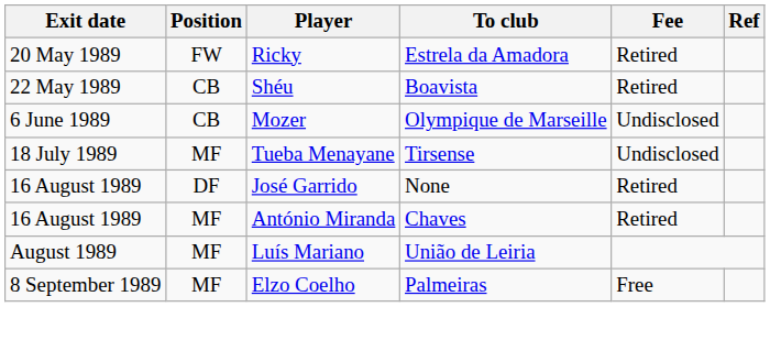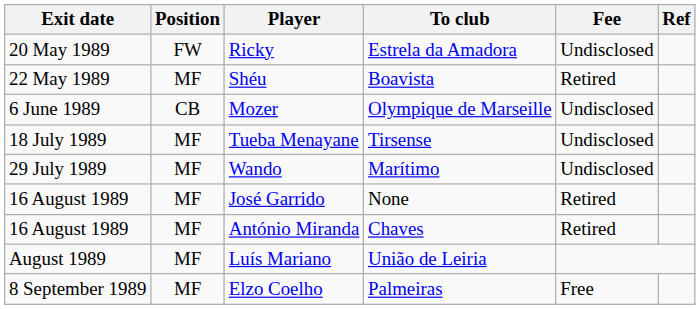 <table class="wikitable">
 <tr>
 <th>Exit date</th>
 <th>Position</th>
 <th>Player</th>
 <th>To club</th>
 <th>Fee</th>
 <th>Ref</th>
 </tr>
 <tr>
 <td>20 May 1989</td>
 <td style="text-align:center;">FW</td>
 <td style="text-align:left;"><a href='#'>Ricky</a></td>
 <td style="text-align:left;"><a href='#'>Estrela da Amadora</a></td>
-<td>Retired</td>
+<td>Undisclosed</td>
 <td></td>
 </tr>
 <tr>
 <td>22 May 1989</td>
-<td style="text-align:center;">CB</td>
+<td style="text-align:center;">MF</td>
 <td style="text-align:left;"><a href='#'>Shéu</a></td>
 <td style="text-align:left;"><a href='#'>Boavista</a></td>
 <td>Retired</td>
 <td></td>
 </tr>
 <tr>
 <td>6 June 1989</td>
 <td style="text-align:center;">CB</td>
 <td style="text-align:left;"><a href='#'>Mozer</a></td>
 <td style="text-align:left;"><a href='#'>Olympique de Marseille</a></td>
 <td>Undisclosed</td>
 <td></td>
 </tr>
 <tr>
 <td>18 July 1989</td>
 <td style="text-align:center;">MF</td>
 <td style="text-align:left;"><a href='#'>Tueba Menayane</a></td>
 <td style="text-align:left;"><a href='#'>Tirsense</a></td>
 <td>Undisclosed</td>
 <td></td>
 </tr>
 <tr>
+<td>29 July 1989</td>
+<td style="text-align:center;">MF</td>
+<td style="text-align:left;"><a href='#'>Wando</a></td>
+<td style="text-align:left;"><a href='#'>Marítimo</a></td>
+<td>Undisclosed</td>
+<td></td>
+</tr>
+<tr>
 <td>16 August 1989</td>
-<td style="text-align:center;">DF</td>
+<td style="text-align:center;">MF</td>
 <td style="text-align:left;"><a href='#'>José Garrido</a></td>
 <td style="text-align:left;">None</td>
 <td>Retired</td>
 <td></td>
 </tr>
 <tr>
 <td>16 August 1989</td>
 <td style="text-align:center;">MF</td>
 <td style="text-align:left;"><a href='#'>António Miranda</a></td>
 <td style="text-align:left;"><a href='#'>Chaves</a></td>
 <td>Retired</td>
 <td></td>
 </tr>
 <tr>
 <td>August 1989</td>
 <td style="text-align:center;">MF</td>
 <td style="text-align:left;"><a href='#'>Luís Mariano</a></td>
 <td style="text-align:left;"><a href='#'>União de Leiria</a></td>
 </tr>
 <tr>
 <td>8 September 1989</td>
 <td style="text-align:center;">MF</td>
 <td style="text-align:left;"><a href='#'>Elzo Coelho</a></td>
 <td style="text-align:left;"><a href='#'>Palmeiras</a></td>
 <td>Free</td>
 <td></td>
 </tr>
 </table>
